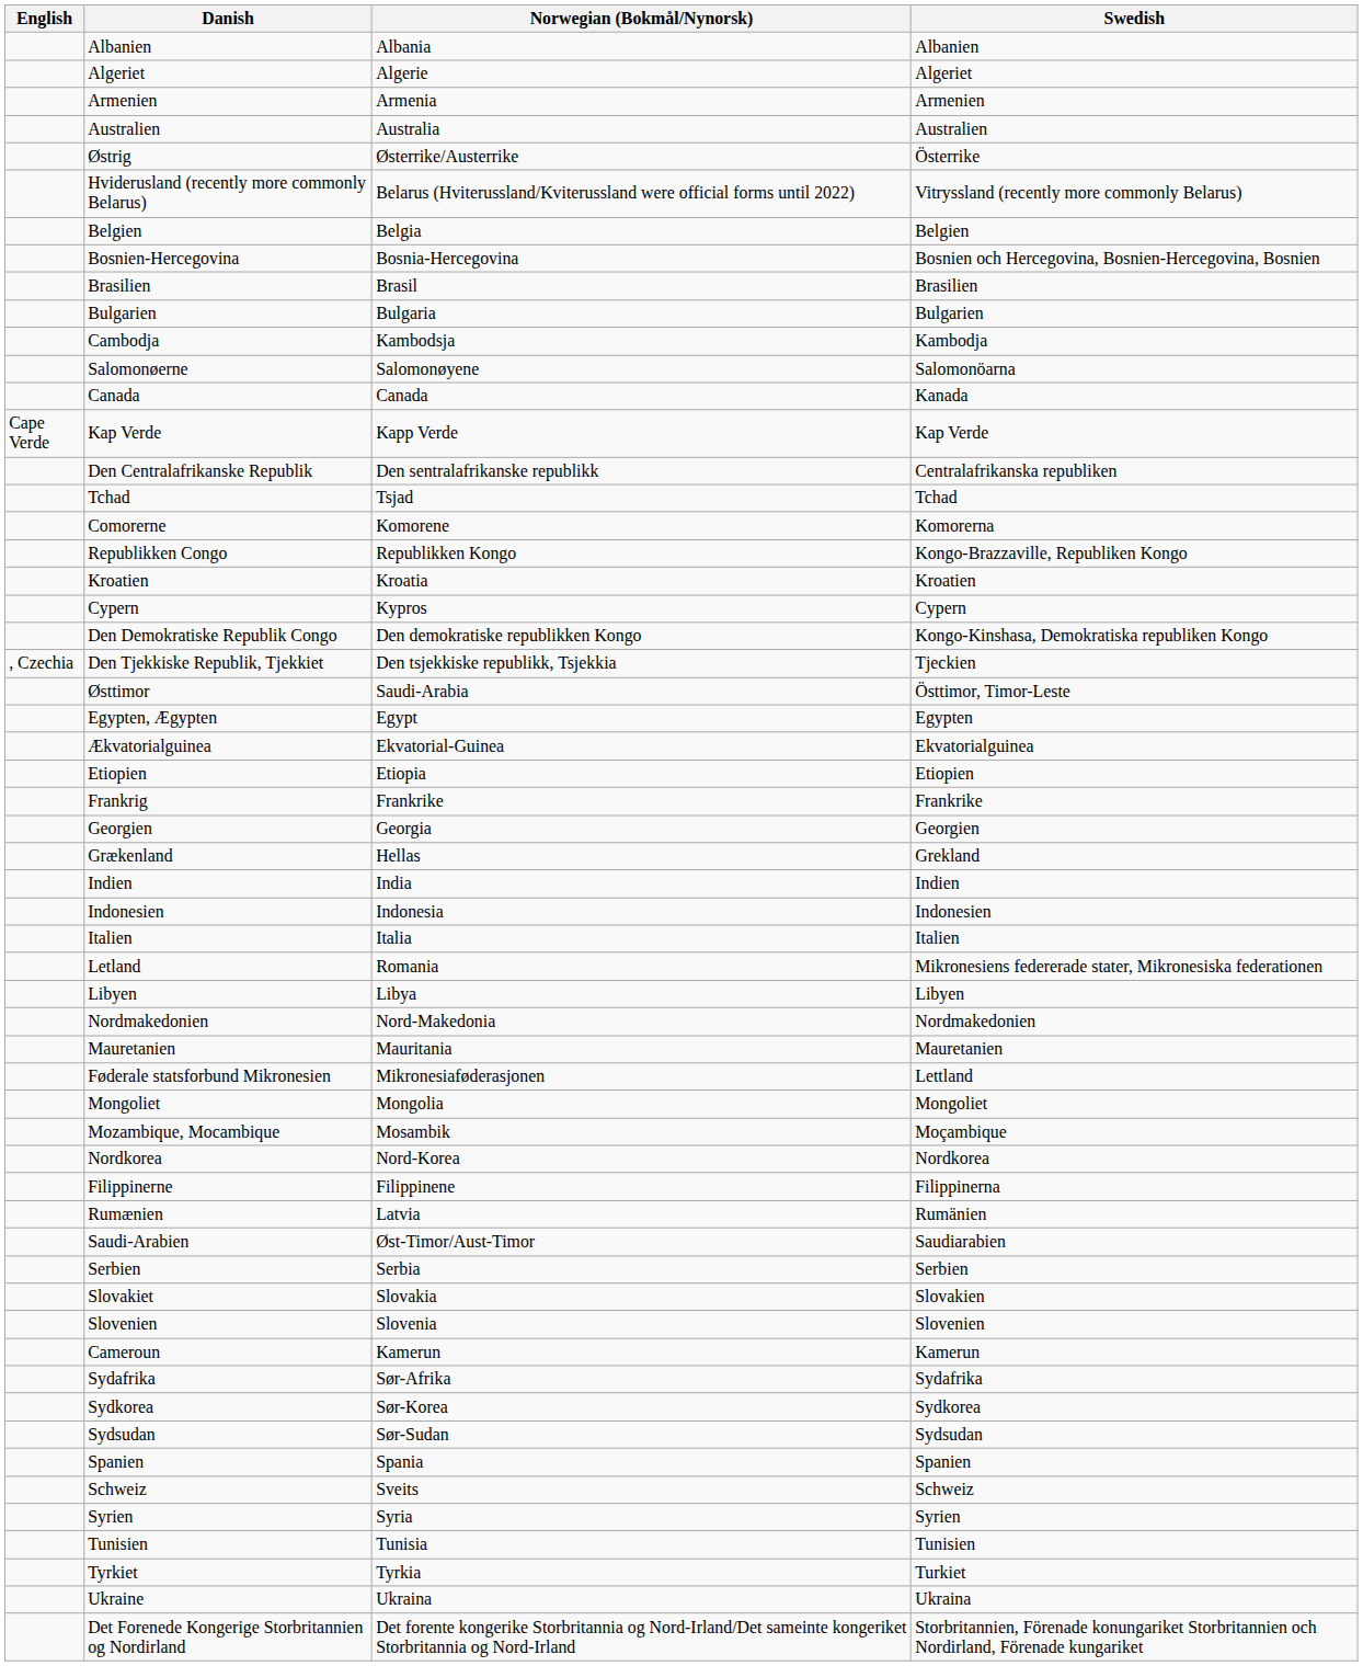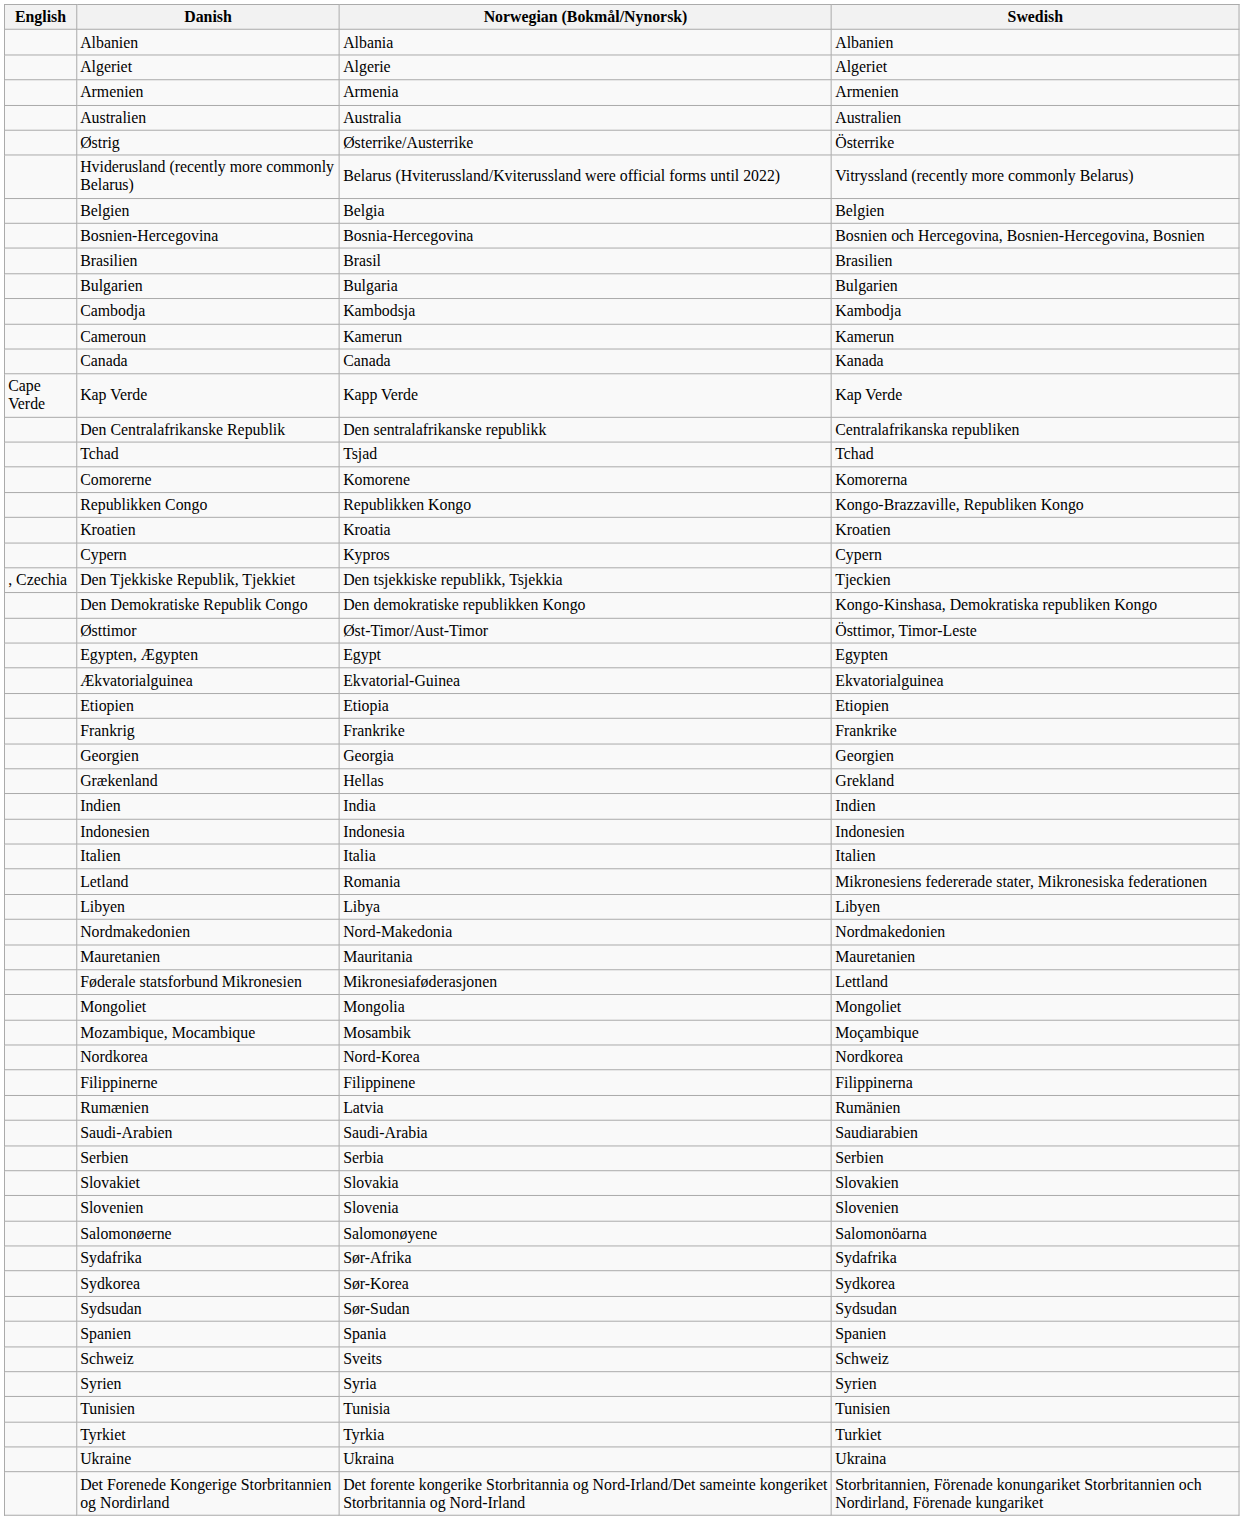 <table class="wikitable sortable">
 <tr>
 <th>English</th>
 <th>Danish</th>
 <th>Norwegian (Bokmål/Nynorsk)</th>
 <th>Swedish</th>
 </tr>
 <tr>
 <td></td>
 <td>Albanien</td>
 <td>Albania</td>
 <td>Albanien</td>
 </tr>
 <tr>
 <td></td>
 <td>Algeriet</td>
 <td>Algerie</td>
 <td>Algeriet</td>
 </tr>
 <tr>
 <td></td>
 <td>Armenien</td>
 <td>Armenia</td>
 <td>Armenien</td>
 </tr>
 <tr>
 <td></td>
 <td>Australien</td>
 <td>Australia</td>
 <td>Australien</td>
 </tr>
 <tr>
 <td></td>
 <td>Østrig</td>
 <td>Østerrike/Austerrike</td>
 <td>Österrike</td>
 </tr>
 <tr>
 <td></td>
 <td>Hviderusland (recently more commonly Belarus)</td>
 <td>Belarus (Hviterussland/Kviterussland were official forms until 2022) </td>
 <td>Vitryssland (recently more commonly Belarus)</td>
 </tr>
 <tr>
 <td></td>
 <td>Belgien</td>
 <td>Belgia</td>
 <td>Belgien</td>
 </tr>
 <tr>
 <td></td>
 <td>Bosnien-Hercegovina</td>
 <td>Bosnia-Hercegovina</td>
 <td>Bosnien och Hercegovina, Bosnien-Hercegovina, Bosnien</td>
 </tr>
 <tr>
 <td></td>
 <td>Brasilien</td>
 <td>Brasil</td>
 <td>Brasilien</td>
 </tr>
 <tr>
 <td></td>
 <td>Bulgarien</td>
 <td>Bulgaria</td>
 <td>Bulgarien</td>
 </tr>
 <tr>
 <td></td>
 <td>Cambodja</td>
 <td>Kambodsja</td>
 <td>Kambodja</td>
 </tr>
 <tr>
 <td></td>
-<td>Salomonøerne</td>
-<td>Salomonøyene</td>
-<td>Salomonöarna</td>
+<td>Cameroun</td>
+<td>Kamerun</td>
+<td>Kamerun</td>
 </tr>
 <tr>
 <td></td>
 <td>Canada</td>
 <td>Canada</td>
 <td>Kanada</td>
 </tr>
 <tr>
 <td>Cape Verde</td>
 <td>Kap Verde</td>
 <td>Kapp Verde</td>
 <td>Kap Verde</td>
 </tr>
 <tr>
 <td></td>
 <td>Den Centralafrikanske Republik</td>
 <td>Den sentralafrikanske republikk</td>
 <td>Centralafrikanska republiken</td>
 </tr>
 <tr>
 <td></td>
 <td>Tchad</td>
 <td>Tsjad</td>
 <td>Tchad</td>
 </tr>
 <tr>
 <td></td>
 <td>Comorerne</td>
 <td>Komorene</td>
 <td>Komorerna</td>
 </tr>
 <tr>
 <td></td>
 <td>Republikken Congo</td>
 <td>Republikken Kongo</td>
 <td>Kongo-Brazzaville, Republiken Kongo</td>
 </tr>
 <tr>
 <td></td>
 <td>Kroatien</td>
 <td>Kroatia</td>
 <td>Kroatien</td>
 </tr>
 <tr>
 <td></td>
 <td>Cypern</td>
 <td>Kypros</td>
 <td>Cypern</td>
 </tr>
 <tr>
-<td></td>
-<td>Den Demokratiske Republik Congo</td>
-<td>Den demokratiske republikken Kongo</td>
-<td>Kongo-Kinshasa, Demokratiska republiken Kongo</td>
-</tr>
-<tr>
 <td>, Czechia</td>
 <td>Den Tjekkiske Republik, Tjekkiet</td>
 <td>Den tsjekkiske republikk, Tsjekkia</td>
 <td>Tjeckien</td>
 </tr>
 <tr>
 <td></td>
+<td>Den Demokratiske Republik Congo</td>
+<td>Den demokratiske republikken Kongo</td>
+<td>Kongo-Kinshasa, Demokratiska republiken Kongo</td>
+</tr>
+<tr>
+<td></td>
 <td>Østtimor</td>
-<td>Saudi-Arabia</td>
+<td>Øst-Timor/Aust-Timor</td>
 <td>Östtimor, Timor-Leste</td>
 </tr>
 <tr>
 <td></td>
 <td>Egypten, Ægypten</td>
 <td>Egypt</td>
 <td>Egypten</td>
 </tr>
 <tr>
 <td></td>
 <td>Ækvatorialguinea</td>
 <td>Ekvatorial-Guinea</td>
 <td>Ekvatorialguinea</td>
 </tr>
 <tr>
 <td></td>
 <td>Etiopien</td>
 <td>Etiopia</td>
 <td>Etiopien</td>
 </tr>
 <tr>
 <td></td>
 <td>Frankrig</td>
 <td>Frankrike</td>
 <td>Frankrike</td>
 </tr>
 <tr>
 <td></td>
 <td>Georgien</td>
 <td>Georgia</td>
 <td>Georgien</td>
 </tr>
 <tr>
 <td></td>
 <td>Grækenland</td>
 <td>Hellas</td>
 <td>Grekland</td>
 </tr>
 <tr>
 <td></td>
 <td>Indien</td>
 <td>India</td>
 <td>Indien</td>
 </tr>
 <tr>
 <td></td>
 <td>Indonesien</td>
 <td>Indonesia</td>
 <td>Indonesien</td>
 </tr>
 <tr>
 <td></td>
 <td>Italien</td>
 <td>Italia</td>
 <td>Italien</td>
 </tr>
 <tr>
 <td></td>
 <td>Letland</td>
 <td>Romania</td>
 <td>Mikronesiens federerade stater, Mikronesiska federationen</td>
 </tr>
 <tr>
 <td></td>
 <td>Libyen</td>
 <td>Libya</td>
 <td>Libyen</td>
 </tr>
 <tr>
 <td></td>
 <td>Nordmakedonien</td>
 <td>Nord-Makedonia</td>
 <td>Nordmakedonien</td>
 </tr>
 <tr>
 <td></td>
 <td>Mauretanien</td>
 <td>Mauritania</td>
 <td>Mauretanien</td>
 </tr>
 <tr>
 <td></td>
 <td>Føderale statsforbund Mikronesien</td>
 <td>Mikronesiaføderasjonen</td>
 <td>Lettland</td>
 </tr>
 <tr>
 <td></td>
 <td>Mongoliet</td>
 <td>Mongolia</td>
 <td>Mongoliet</td>
 </tr>
 <tr>
 <td></td>
 <td>Mozambique, Mocambique</td>
 <td>Mosambik</td>
 <td>Moçambique</td>
 </tr>
 <tr>
 <td></td>
 <td>Nordkorea</td>
 <td>Nord-Korea</td>
 <td>Nordkorea</td>
 </tr>
 <tr>
 <td></td>
 <td>Filippinerne</td>
 <td>Filippinene</td>
 <td>Filippinerna</td>
 </tr>
 <tr>
 <td></td>
 <td>Rumænien</td>
 <td>Latvia</td>
 <td>Rumänien</td>
 </tr>
 <tr>
 <td></td>
 <td>Saudi-Arabien</td>
-<td>Øst-Timor/Aust-Timor</td>
+<td>Saudi-Arabia</td>
 <td>Saudiarabien</td>
 </tr>
 <tr>
 <td></td>
 <td>Serbien</td>
 <td>Serbia</td>
 <td>Serbien</td>
 </tr>
 <tr>
 <td></td>
 <td>Slovakiet</td>
 <td>Slovakia</td>
 <td>Slovakien</td>
 </tr>
 <tr>
 <td></td>
 <td>Slovenien</td>
 <td>Slovenia</td>
 <td>Slovenien</td>
 </tr>
 <tr>
 <td></td>
-<td>Cameroun</td>
-<td>Kamerun</td>
-<td>Kamerun</td>
+<td>Salomonøerne</td>
+<td>Salomonøyene</td>
+<td>Salomonöarna</td>
 </tr>
 <tr>
 <td></td>
 <td>Sydafrika</td>
 <td>Sør-Afrika</td>
 <td>Sydafrika</td>
 </tr>
 <tr>
 <td></td>
 <td>Sydkorea</td>
 <td>Sør-Korea</td>
 <td>Sydkorea</td>
 </tr>
 <tr>
 <td></td>
 <td>Sydsudan</td>
 <td>Sør-Sudan</td>
 <td>Sydsudan</td>
 </tr>
 <tr>
 <td></td>
 <td>Spanien</td>
 <td>Spania</td>
 <td>Spanien</td>
 </tr>
 <tr>
 <td></td>
 <td>Schweiz</td>
 <td>Sveits</td>
 <td>Schweiz</td>
 </tr>
 <tr>
 <td></td>
 <td>Syrien</td>
 <td>Syria</td>
 <td>Syrien</td>
 </tr>
 <tr>
 <td></td>
 <td>Tunisien</td>
 <td>Tunisia</td>
 <td>Tunisien</td>
 </tr>
 <tr>
 <td></td>
 <td>Tyrkiet</td>
 <td>Tyrkia</td>
 <td>Turkiet</td>
 </tr>
 <tr>
 <td></td>
 <td>Ukraine</td>
 <td>Ukraina</td>
 <td>Ukraina</td>
 </tr>
 <tr>
 <td></td>
 <td>Det Forenede Kongerige Storbritannien og Nordirland</td>
 <td>Det forente kongerike Storbritannia og Nord-Irland/Det sameinte kongeriket Storbritannia og Nord-Irland</td>
 <td>Storbritannien, Förenade konungariket Storbritannien och Nordirland, Förenade kungariket</td>
 </tr>
 </table>
